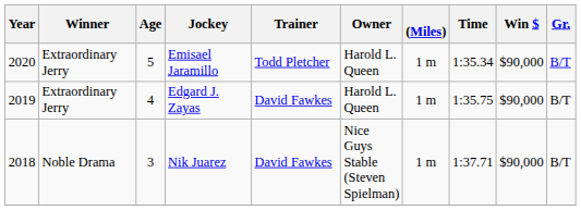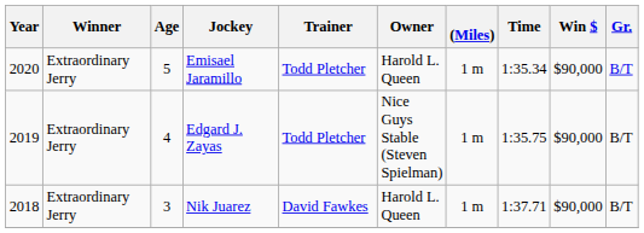 <table class="wikitable sortable" style="font-size:90%">
 <tr>
 <th style="width:30px">Year</th>
 <th style="width:110px">Winner</th>
 <th style="width:20px">Age</th>
 <th style="width:110px">Jockey</th>
 <th style="width:120px">Trainer</th>
 <th>Owner<br></th>
 <th style="width:25px"><br> <span>(<a href='#'>Miles</a>)</span></th>
 <th style="width:25px">Time</th>
 <th style="width:35px">Win <a href='#'>$</a></th>
 <th style="width:25px"><a href='#'>Gr.</a></th>
 </tr>
 <tr>
 <td align=center>2020</td>
 <td>Extraordinary Jerry</td>
 <td align=center>5</td>
 <td><a href='#'>Emisael Jaramillo</a></td>
 <td><a href='#'>Todd Pletcher</a></td>
 <td>Harold L. Queen</td>
 <td align=center>1 m</td>
 <td>1:35.34</td>
 <td>$90,000</td>
 <td><a href='#'>B/T</a></td>
 </tr>
 <tr>
 <td align=center>2019</td>
 <td>Extraordinary Jerry</td>
 <td align=center>4</td>
 <td><a href='#'>Edgard J. Zayas</a></td>
-<td><a href='#'>David Fawkes</a></td>
-<td>Harold L. Queen</td>
+<td><a href='#'>Todd Pletcher</a></td>
+<td>Nice Guys Stable (Steven Spielman)</td>
 <td align=center>1 m</td>
 <td>1:35.75</td>
 <td>$90,000</td>
 <td>B/T</td>
 </tr>
 <tr>
 <td align=center>2018</td>
-<td>Noble Drama</td>
+<td>Extraordinary Jerry</td>
 <td align=center>3</td>
 <td><a href='#'>Nik Juarez</a></td>
 <td><a href='#'>David Fawkes</a></td>
-<td>Nice Guys Stable (Steven Spielman)</td>
+<td>Harold L. Queen</td>
 <td align=center>1 m</td>
 <td>1:37.71</td>
 <td>$90,000</td>
 <td>B/T</td>
 </tr>
 <tr>
 </tr>
 </table>
